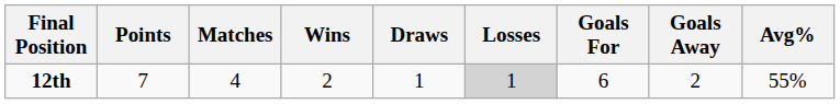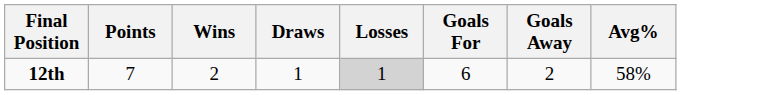 <table class="wikitable" style="font-size: 95%; text-align: center;">
 <tr>
 <th width=60>Final Position</th>
 <th width=60>Points</th>
-<th width=60>Matches</th>
 <th width=60>Wins</th>
 <th width=60>Draws</th>
 <th width=60>Losses</th>
 <th width=60>Goals For</th>
 <th width=60>Goals Away</th>
 <th width=60>Avg%</th>
 </tr>
 <tr>
 <td><strong>12th</strong></td>
 <td>7</td>
-<td>4</td>
 <td>2</td>
 <td>1</td>
 <td style="background: lightgrey;">1</td>
 <td>6</td>
 <td>2</td>
-<td>55%</td>
+<td>58%</td>
 </tr>
 </table>
